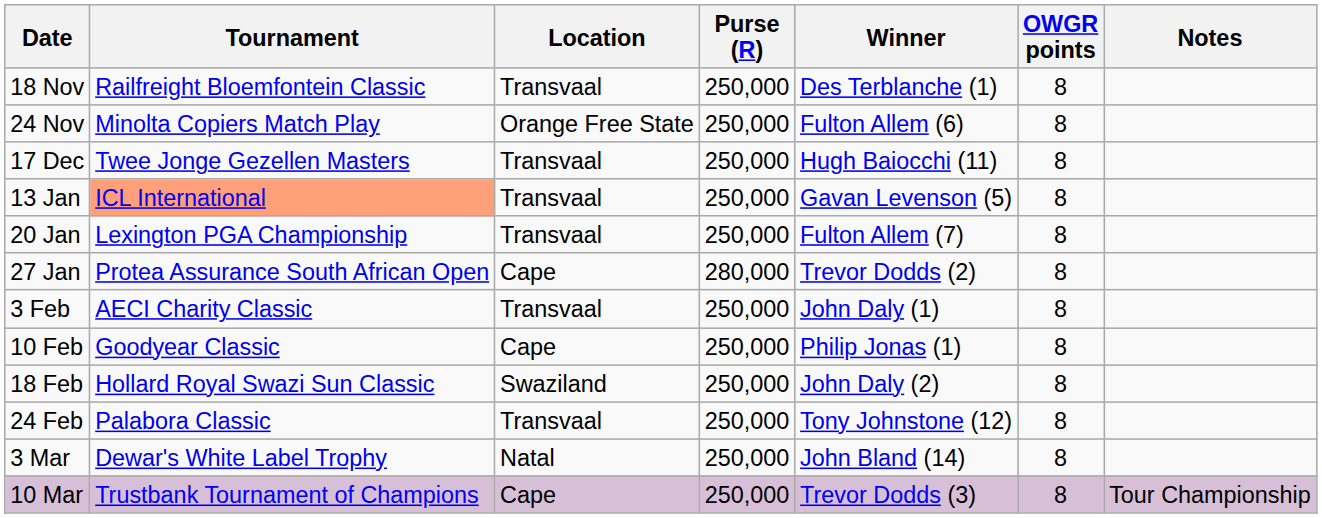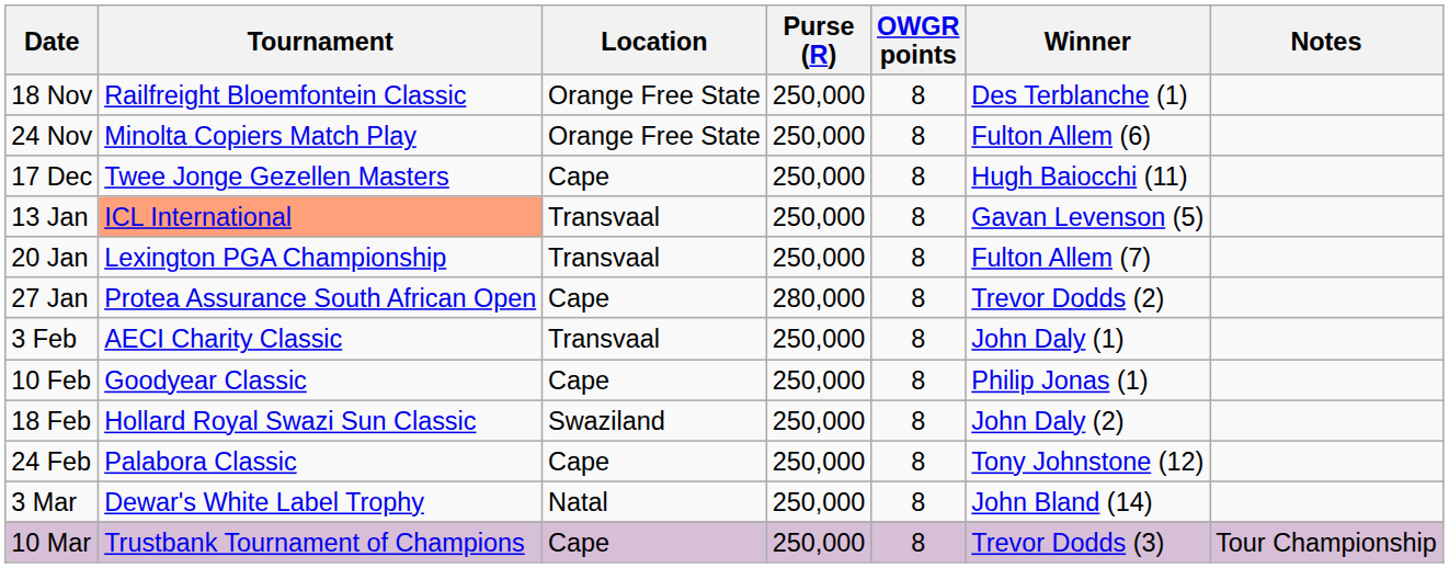 <table class="wikitable" style="font-size:95%">
 <tr>
 <th>Date</th>
 <th>Tournament</th>
 <th>Location</th>
 <th>Purse<br>(<a href='#'>R</a>)</th>
+<th><a href='#'>OWGR</a><br>points</th>
 <th>Winner</th>
-<th><a href='#'>OWGR</a><br>points</th>
 <th>Notes</th>
 </tr>
 <tr>
 <td>18 Nov</td>
 <td><a href='#'>Railfreight Bloemfontein Classic</a></td>
-<td>Transvaal</td>
+<td>Orange Free State</td>
 <td align=right>250,000</td>
+<td align=center>8</td>
 <td> <a href='#'>Des Terblanche</a> (1)</td>
-<td align=center>8</td>
 <td></td>
 </tr>
 <tr>
 <td>24 Nov</td>
 <td><a href='#'>Minolta Copiers Match Play</a></td>
 <td>Orange Free State</td>
 <td align=right>250,000</td>
+<td align=center>8</td>
 <td> <a href='#'>Fulton Allem</a> (6)</td>
-<td align=center>8</td>
 <td></td>
 </tr>
 <tr>
 <td>17 Dec</td>
 <td><a href='#'>Twee Jonge Gezellen Masters</a></td>
-<td>Transvaal</td>
+<td>Cape</td>
 <td align=right>250,000</td>
+<td align=center>8</td>
 <td> <a href='#'>Hugh Baiocchi</a> (11)</td>
-<td align=center>8</td>
 <td></td>
 </tr>
 <tr>
 <td>13 Jan</td>
 <td style="background: lightsalmon;"><a href='#'>ICL International</a></td>
 <td>Transvaal</td>
 <td align=right>250,000</td>
+<td align=center>8</td>
 <td> <a href='#'>Gavan Levenson</a> (5)</td>
-<td align=center>8</td>
 <td></td>
 </tr>
 <tr>
 <td>20 Jan</td>
 <td><a href='#'>Lexington PGA Championship</a></td>
 <td>Transvaal</td>
 <td align=right>250,000</td>
+<td align=center>8</td>
 <td> <a href='#'>Fulton Allem</a> (7)</td>
-<td align=center>8</td>
 <td></td>
 </tr>
 <tr>
 <td>27 Jan</td>
 <td><a href='#'>Protea Assurance South African Open</a></td>
 <td>Cape</td>
 <td align=right>280,000</td>
+<td align=center>8</td>
 <td> <a href='#'>Trevor Dodds</a> (2)</td>
-<td align=center>8</td>
 <td></td>
 </tr>
 <tr>
 <td>3 Feb</td>
 <td><a href='#'>AECI Charity Classic</a></td>
 <td>Transvaal</td>
 <td align=right>250,000</td>
+<td align=center>8</td>
 <td> <a href='#'>John Daly</a> (1)</td>
-<td align=center>8</td>
 <td></td>
 </tr>
 <tr>
 <td>10 Feb</td>
 <td><a href='#'>Goodyear Classic</a></td>
 <td>Cape</td>
 <td align=right>250,000</td>
+<td align=center>8</td>
 <td> <a href='#'>Philip Jonas</a> (1)</td>
-<td align=center>8</td>
 <td></td>
 </tr>
 <tr>
 <td>18 Feb</td>
 <td><a href='#'>Hollard Royal Swazi Sun Classic</a></td>
 <td>Swaziland</td>
 <td align=right>250,000</td>
+<td align=center>8</td>
 <td> <a href='#'>John Daly</a> (2)</td>
-<td align=center>8</td>
 <td></td>
 </tr>
 <tr>
 <td>24 Feb</td>
 <td><a href='#'>Palabora Classic</a></td>
-<td>Transvaal</td>
+<td>Cape</td>
 <td align=right>250,000</td>
+<td align=center>8</td>
 <td> <a href='#'>Tony Johnstone</a> (12)</td>
-<td align=center>8</td>
 <td></td>
 </tr>
 <tr>
 <td>3 Mar</td>
 <td><a href='#'>Dewar's White Label Trophy</a></td>
 <td>Natal</td>
 <td align=right>250,000</td>
+<td align=center>8</td>
 <td> <a href='#'>John Bland</a> (14)</td>
-<td align=center>8</td>
 <td></td>
 </tr>
 <tr style="background:thistle;">
 <td>10 Mar</td>
 <td><a href='#'>Trustbank Tournament of Champions</a></td>
 <td>Cape</td>
 <td align=right>250,000</td>
+<td align=center>8</td>
 <td> <a href='#'>Trevor Dodds</a> (3)</td>
-<td align=center>8</td>
 <td>Tour Championship</td>
 </tr>
 </table>
